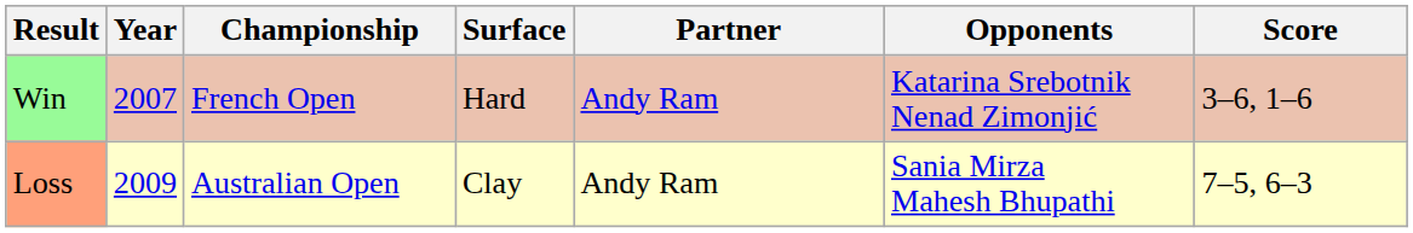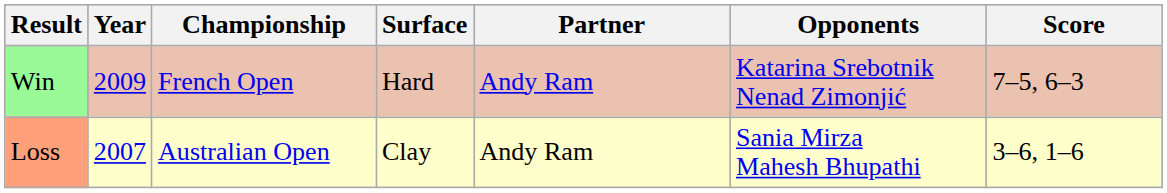 <table class="sortable wikitable">
 <tr>
 <th>Result</th>
 <th>Year</th>
 <th style="width:130px">Championship</th>
 <th style="width:50px">Surface</th>
 <th style="width:150px">Partner</th>
 <th style="width:150px">Opponents</th>
 <th style="width:100px" class="unsortable">Score</th>
 </tr>
 <tr style="background:#ebc2af;">
 <td style="background:#98fb98;">Win</td>
-<td><a href='#'>2007</a></td>
+<td><a href='#'>2009</a></td>
 <td><a href='#'>French Open</a></td>
 <td>Hard</td>
 <td> <a href='#'>Andy Ram</a></td>
 <td> <a href='#'>Katarina Srebotnik</a><br> <a href='#'>Nenad Zimonjić</a></td>
-<td>3–6, 1–6</td>
+<td>7–5, 6–3</td>
 </tr>
 <tr style="background:#ffc;">
 <td style="background:#ffa07a;">Loss</td>
-<td><a href='#'>2009</a></td>
+<td><a href='#'>2007</a></td>
 <td><a href='#'>Australian Open</a></td>
 <td>Clay</td>
 <td> Andy Ram</td>
 <td> <a href='#'>Sania Mirza</a><br> <a href='#'>Mahesh Bhupathi</a></td>
-<td>7–5, 6–3</td>
+<td>3–6, 1–6</td>
 </tr>
 </table>
